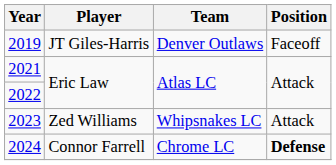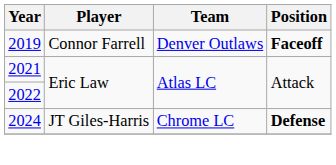 <table class="wikitable">
 <tr>
 <th>Year</th>
 <th>Player</th>
 <th>Team</th>
 <th>Position</th>
 </tr>
 <tr>
 <td><a href='#'>2019</a></td>
-<td>JT Giles-Harris</td>
+<td>Connor Farrell</td>
 <td><a href='#'>Denver Outlaws</a></td>
-<td>Faceoff</td>
+<td><strong>Faceoff</strong></td>
 </tr>
 <tr>
 <td><a href='#'>2021</a></td>
 <td rowspan="2">Eric Law</td>
 <td rowspan="2"><a href='#'>Atlas LC</a></td>
 <td rowspan="2">Attack</td>
 </tr>
 <tr>
 <td><a href='#'>2022</a></td>
 </tr>
 <tr>
-<td><a href='#'>2023</a></td>
-<td>Zed Williams</td>
-<td><a href='#'>Whipsnakes LC</a></td>
-<td>Attack</td>
-</tr>
-<tr>
 <td><a href='#'>2024</a></td>
-<td>Connor Farrell</td>
+<td>JT Giles-Harris</td>
 <td><a href='#'>Chrome LC</a></td>
 <td><strong>Defense</strong></td>
 </tr>
 <tr>
 </tr>
 </table>
